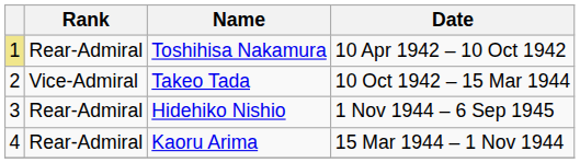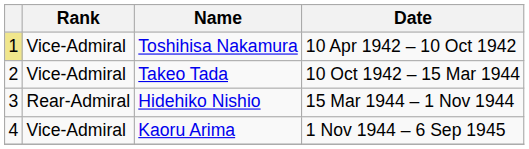 <table class=wikitable>
 <tr>
 <th></th>
 <th>Rank</th>
 <th>Name</th>
 <th>Date</th>
 </tr>
 <tr>
 <td style="background: khaki;">1</td>
-<td>Rear-Admiral</td>
+<td>Vice-Admiral</td>
 <td><a href='#'>Toshihisa Nakamura</a></td>
 <td>10 Apr 1942 – 10 Oct 1942</td>
 </tr>
 <tr>
 <td>2</td>
 <td>Vice-Admiral</td>
 <td><a href='#'>Takeo Tada</a></td>
 <td>10 Oct 1942 – 15 Mar 1944</td>
 </tr>
 <tr>
 <td>3</td>
 <td>Rear-Admiral</td>
 <td><a href='#'>Hidehiko Nishio</a></td>
-<td>1 Nov 1944 – 6 Sep 1945</td>
+<td>15 Mar 1944 – 1 Nov 1944</td>
 </tr>
 <tr>
 <td>4</td>
-<td>Rear-Admiral</td>
+<td>Vice-Admiral</td>
 <td><a href='#'>Kaoru Arima</a></td>
-<td>15 Mar 1944 – 1 Nov 1944</td>
+<td>1 Nov 1944 – 6 Sep 1945</td>
 </tr>
 <tr>
 </tr>
 </table>
